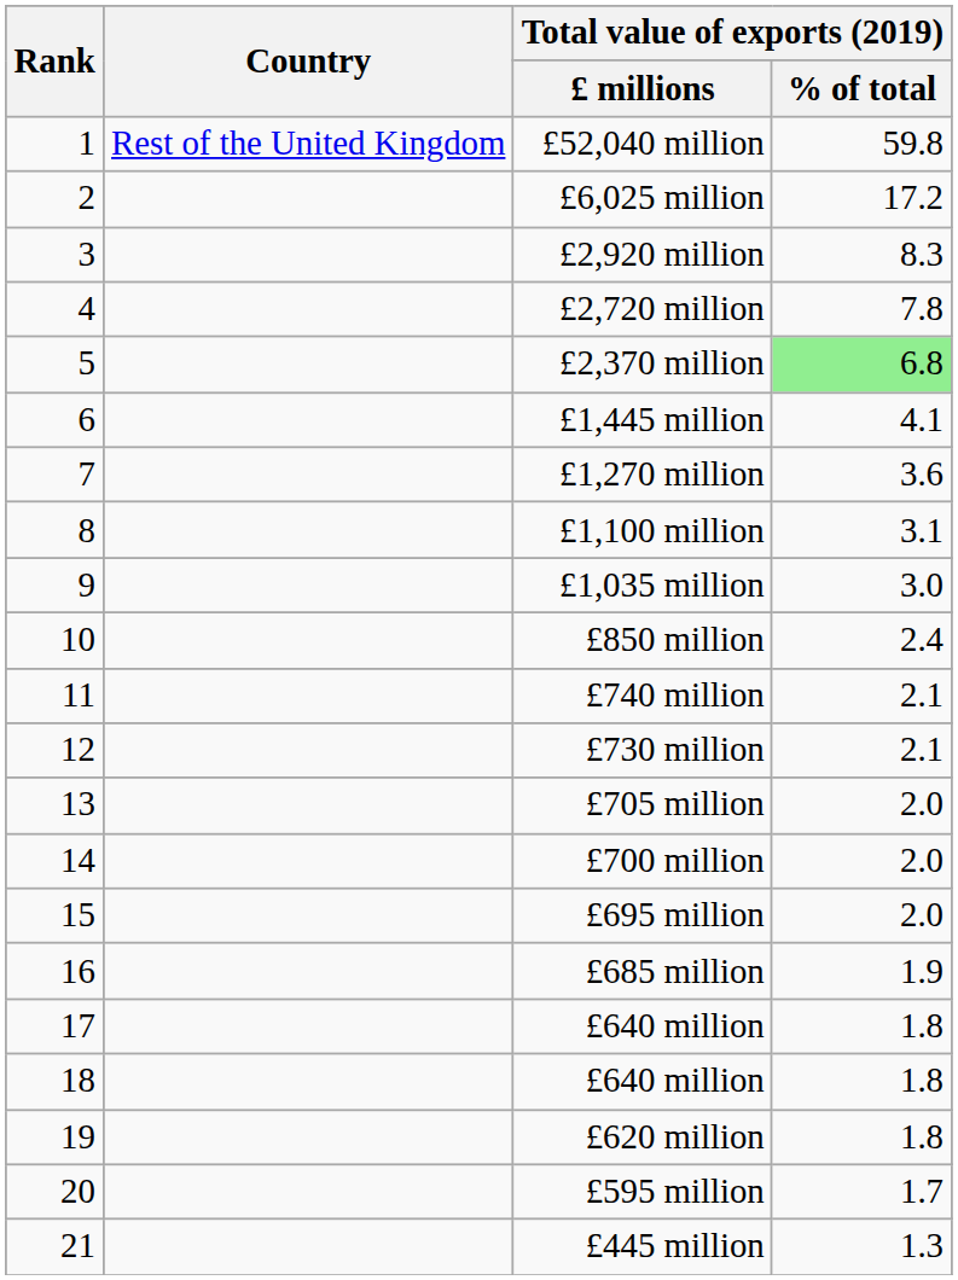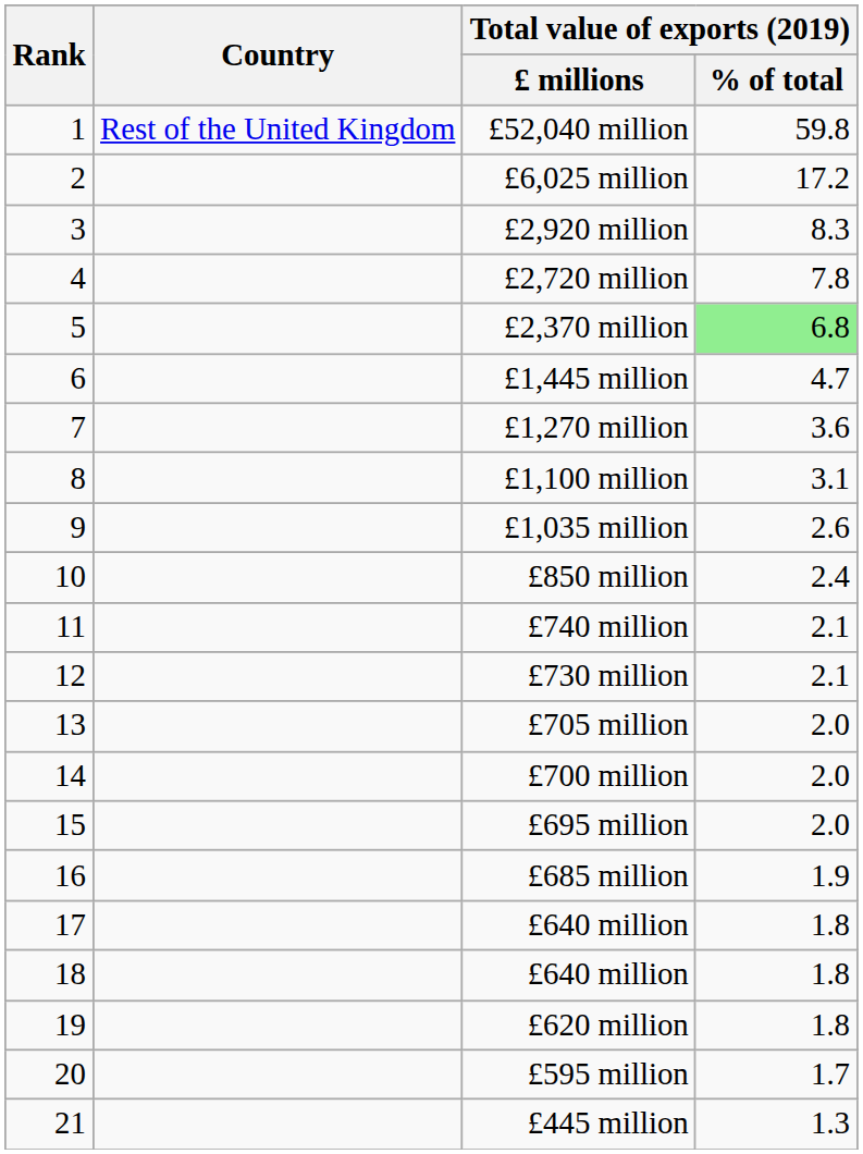 <table class="wikitable col1left col2left" style="text-align:right;">
 <tr>
 <th rowspan=2>Rank</th>
 <th rowspan=2>Country</th>
 <th colspan=2>Total value of exports (2019)</th>
 </tr>
 <tr>
 <th>£ millions</th>
 <th>% of total</th>
 </tr>
 <tr>
 <td>1</td>
 <td><a href='#'>Rest of the United Kingdom</a></td>
 <td>£52,040 million</td>
 <td>59.8</td>
 </tr>
 <tr>
 <td>2</td>
 <td></td>
 <td>£6,025 million</td>
 <td>17.2</td>
 </tr>
 <tr>
 <td>3</td>
 <td></td>
 <td>£2,920 million</td>
 <td>8.3</td>
 </tr>
 <tr>
 <td>4</td>
 <td></td>
 <td>£2,720 million</td>
 <td>7.8</td>
 </tr>
 <tr>
 <td>5</td>
 <td></td>
 <td>£2,370 million</td>
 <td style="background: lightgreen;">6.8</td>
 </tr>
 <tr>
 <td>6</td>
 <td></td>
 <td>£1,445 million</td>
-<td>4.1</td>
+<td>4.7</td>
 </tr>
 <tr>
 <td>7</td>
 <td></td>
 <td>£1,270 million</td>
 <td>3.6</td>
 </tr>
 <tr>
 <td>8</td>
 <td></td>
 <td>£1,100 million</td>
 <td>3.1</td>
 </tr>
 <tr>
 <td>9</td>
 <td></td>
 <td>£1,035 million</td>
-<td>3.0</td>
+<td>2.6</td>
 </tr>
 <tr>
 <td>10</td>
 <td></td>
 <td>£850 million</td>
 <td>2.4</td>
 </tr>
 <tr>
 <td>11</td>
 <td></td>
 <td>£740 million</td>
 <td>2.1</td>
 </tr>
 <tr>
 <td>12</td>
 <td></td>
 <td>£730 million</td>
 <td>2.1</td>
 </tr>
 <tr>
 <td>13</td>
 <td></td>
 <td>£705 million</td>
 <td>2.0</td>
 </tr>
 <tr>
 <td>14</td>
 <td></td>
 <td>£700 million</td>
 <td>2.0</td>
 </tr>
 <tr>
 <td>15</td>
 <td></td>
 <td>£695 million</td>
 <td>2.0</td>
 </tr>
 <tr>
 <td>16</td>
 <td></td>
 <td>£685 million</td>
 <td>1.9</td>
 </tr>
 <tr>
 <td>17</td>
 <td></td>
 <td>£640 million</td>
 <td>1.8</td>
 </tr>
 <tr>
 <td>18</td>
 <td></td>
 <td>£640 million</td>
 <td>1.8</td>
 </tr>
 <tr>
 <td>19</td>
 <td></td>
 <td>£620 million</td>
 <td>1.8</td>
 </tr>
 <tr>
 <td>20</td>
 <td></td>
 <td>£595 million</td>
 <td>1.7</td>
 </tr>
 <tr>
 <td>21</td>
 <td></td>
 <td>£445 million</td>
 <td>1.3</td>
 </tr>
 </table>
